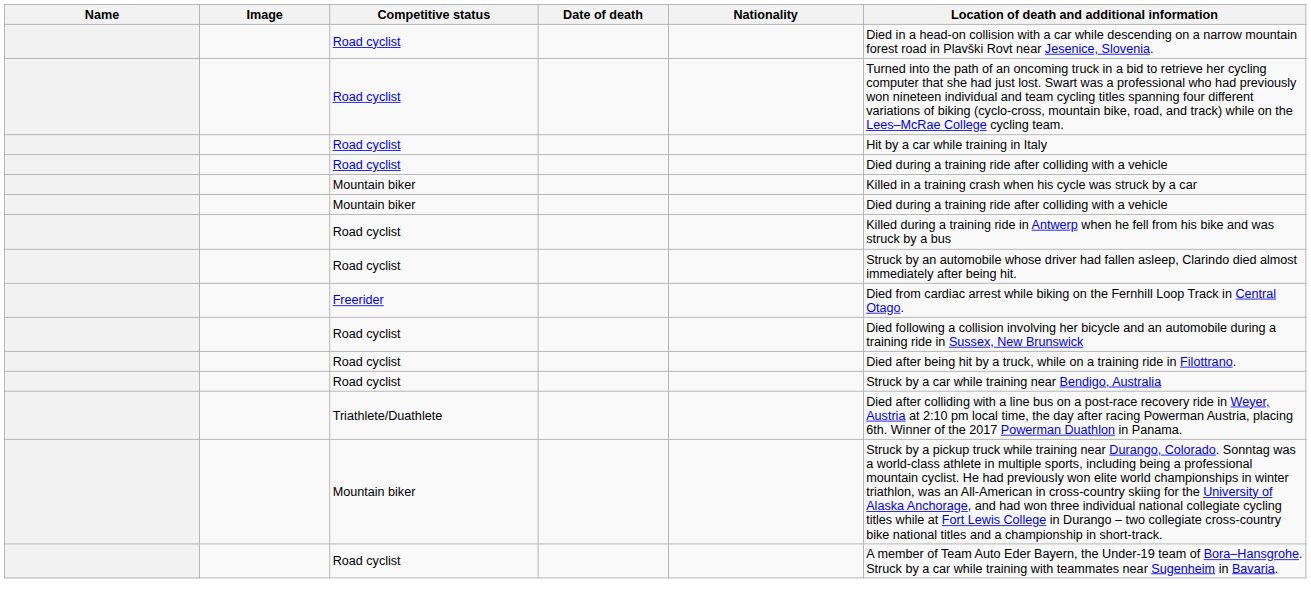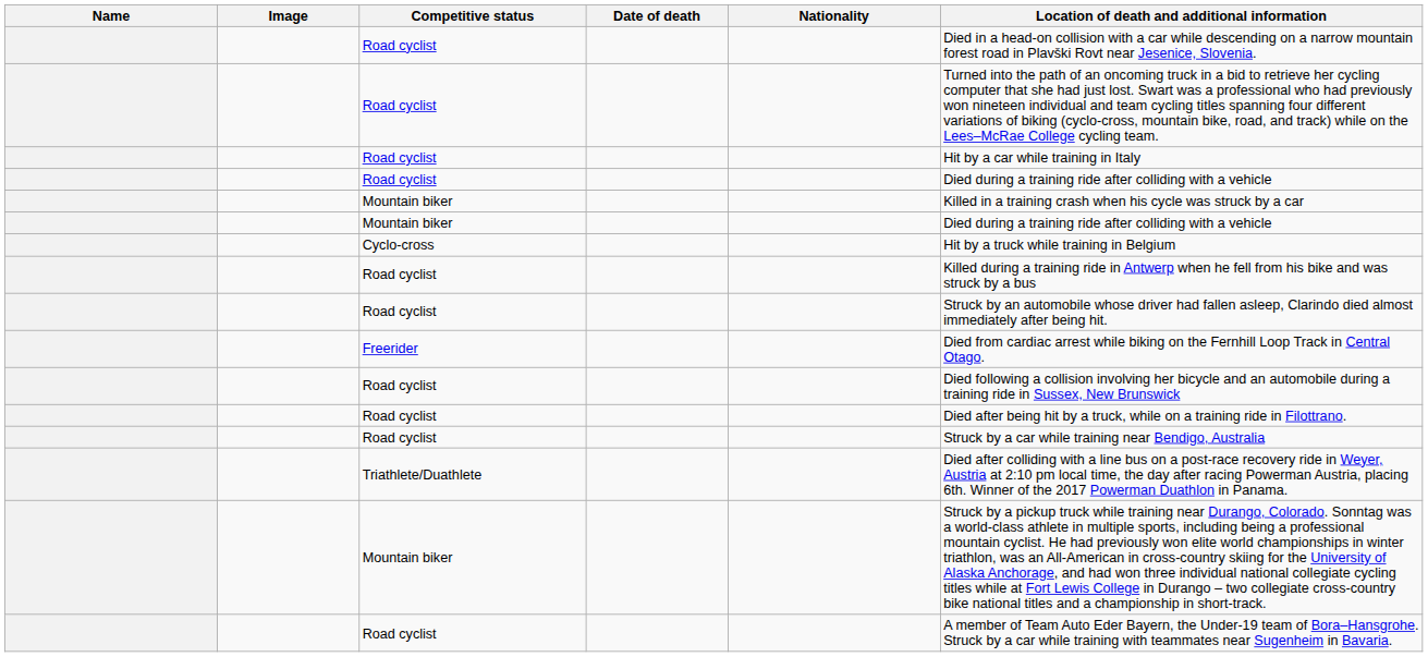 <table class="wikitable plainrowheaders sortable" style="font-size:95%;">
 <tr>
 <th scope="col" class="unsortable" style="width:15%;">Name</th>
 <th scope="col" style="width:10%;">Image</th>
 <th scope="col" style="width:16%;">Competitive status</th>
 <th scope="col" style="width:10%;">Date of death</th>
 <th scope="col" style="width:15%;">Nationality</th>
 <th scope="col" class="unsortable" style="width:34%;">Location of death and additional information</th>
 </tr>
 <tr>
 <th scope="row" style="text-align:center;"></th>
 <td></td>
 <td><a href='#'>Road cyclist</a></td>
 <td></td>
 <td align=left></td>
 <td>Died in a head-on collision with a car while descending on a narrow mountain forest road in Plavški Rovt near <a href='#'>Jesenice, Slovenia</a>.</td>
 </tr>
 <tr>
 <th scope="row" style="text-align:center;"></th>
 <td></td>
 <td><a href='#'>Road cyclist</a></td>
 <td></td>
 <td align=left></td>
 <td>Turned into the path of an oncoming truck in a bid to retrieve her cycling computer that she had just lost. Swart was a professional who had previously won nineteen individual and team cycling titles spanning four different variations of biking (cyclo-cross, mountain bike, road, and track) while on the <a href='#'>Lees–McRae College</a> cycling team.</td>
 </tr>
 <tr>
 <th scope="row" style="text-align:center;"></th>
 <td></td>
 <td><a href='#'>Road cyclist</a></td>
 <td></td>
 <td align=left></td>
 <td>Hit by a car while training in Italy</td>
 </tr>
 <tr>
 <th scope="row" style="text-align:center;"></th>
 <td></td>
 <td><a href='#'>Road cyclist</a></td>
 <td></td>
 <td align=left></td>
 <td>Died during a training ride after colliding with a vehicle</td>
 </tr>
 <tr>
 <th scope="row" style="text-align:center;"></th>
 <td></td>
 <td>Mountain biker</td>
 <td></td>
 <td align=left></td>
 <td>Killed in a training crash when his cycle was struck by a car</td>
 </tr>
 <tr>
 <th scope="row" style="text-align:center;"></th>
 <td></td>
 <td>Mountain biker</td>
 <td></td>
 <td align=left></td>
 <td>Died during a training ride after colliding with a vehicle</td>
+</tr>
+<tr>
+<th scope="row" style="text-align:center;"></th>
+<td></td>
+<td>Cyclo-cross</td>
+<td></td>
+<td align=left></td>
+<td>Hit by a truck while training in Belgium</td>
 </tr>
 <tr>
 <th scope="row" style="text-align:center;"></th>
 <td></td>
 <td>Road cyclist</td>
 <td></td>
 <td align=left></td>
 <td>Killed during a training ride in <a href='#'>Antwerp</a> when he fell from his bike and was struck by a bus</td>
 </tr>
 <tr>
 <th scope="row" style="text-align:center;"></th>
 <td></td>
 <td>Road cyclist</td>
 <td></td>
 <td align=left></td>
 <td>Struck by an automobile whose driver had fallen asleep, Clarindo died almost immediately after being hit.</td>
 </tr>
 <tr>
 <th scope="row" style="text-align:center;"></th>
 <td></td>
 <td><a href='#'>Freerider</a></td>
 <td></td>
 <td align=left></td>
 <td>Died from cardiac arrest while biking on the Fernhill Loop Track in <a href='#'>Central Otago</a>.</td>
 </tr>
 <tr>
 <th scope="row" style="text-align:center;"></th>
 <td></td>
 <td>Road cyclist</td>
 <td></td>
 <td align=left></td>
 <td>Died following a collision involving her bicycle and an automobile during a training ride in <a href='#'>Sussex, New Brunswick</a></td>
 </tr>
 <tr>
 <th scope="row" style="text-align:center;"></th>
 <td></td>
 <td>Road cyclist</td>
 <td></td>
 <td align=left></td>
 <td>Died after being hit by a truck, while on a training ride in <a href='#'>Filottrano</a>.</td>
 </tr>
 <tr>
 <th scope="row" style="text-align:center;"></th>
 <td></td>
 <td>Road cyclist</td>
 <td></td>
 <td align=left></td>
 <td>Struck by a car while training near <a href='#'>Bendigo, Australia</a></td>
 </tr>
 <tr>
 <th scope="row" style="text-align:center;"></th>
 <td></td>
 <td>Triathlete/Duathlete</td>
 <td></td>
 <td align=left></td>
 <td>Died after colliding with a line bus on a post-race recovery ride in <a href='#'>Weyer, Austria</a> at 2:10 pm local time, the day after racing Powerman Austria, placing 6th. Winner of the 2017 <a href='#'>Powerman Duathlon</a> in Panama.</td>
 </tr>
 <tr>
 <th scope="row" style="text-align:center;"></th>
 <td></td>
 <td>Mountain biker</td>
 <td></td>
 <td align=left></td>
 <td>Struck by a pickup truck while training near <a href='#'>Durango, Colorado</a>. Sonntag was a world-class athlete in multiple sports, including being a professional mountain cyclist. He had previously won elite world championships in winter triathlon, was an All-American in cross-country skiing for the <a href='#'>University of Alaska Anchorage</a>, and had won three individual national collegiate cycling titles while at <a href='#'>Fort Lewis College</a> in Durango – two collegiate cross-country bike national titles and a championship in short-track.</td>
 </tr>
 <tr id="Jan Riedmann">
 <th scope="row" style="text-align:center;"></th>
 <td></td>
 <td>Road cyclist</td>
 <td></td>
 <td align=left></td>
 <td>A member of Team Auto Eder Bayern, the Under-19 team of <a href='#'>Bora–Hansgrohe</a>. Struck by a car while training with teammates near <a href='#'>Sugenheim</a> in <a href='#'>Bavaria</a>.</td>
 </tr>
 </table>
